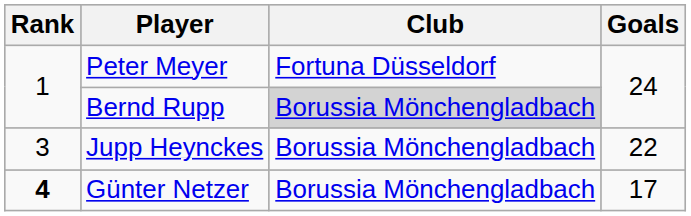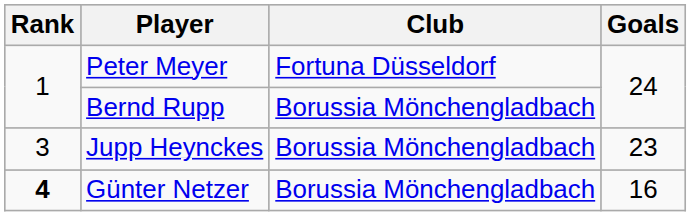 <table class="wikitable sortable" style="text-align:center">
 <tr>
 <th>Rank</th>
 <th>Player</th>
 <th>Club</th>
 <th>Goals</th>
 </tr>
 <tr>
 <td rowspan=2>1</td>
 <td style="text-align:left"> <a href='#'>Peter Meyer</a></td>
 <td style="text-align:left"><a href='#'>Fortuna Düsseldorf</a></td>
 <td rowspan=2>24</td>
 </tr>
 <tr>
 <td style="text-align:left"> <a href='#'>Bernd Rupp</a></td>
-<td style="background: lightgrey; text-align:left"><a href='#'>Borussia Mönchengladbach</a></td>
+<td style="text-align:left"><a href='#'>Borussia Mönchengladbach</a></td>
 </tr>
 <tr>
 <td>3</td>
 <td style="text-align:left"> <a href='#'>Jupp Heynckes</a></td>
 <td style="text-align:left"><a href='#'>Borussia Mönchengladbach</a></td>
-<td>22</td>
+<td>23</td>
 </tr>
 <tr>
 <td><strong>4</strong></td>
 <td style="text-align:left"> <a href='#'>Günter Netzer</a></td>
 <td style="text-align:left"><a href='#'>Borussia Mönchengladbach</a></td>
-<td>17</td>
+<td>16</td>
 </tr>
 </table>
